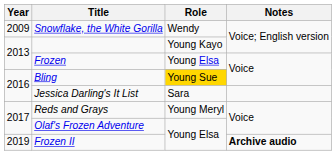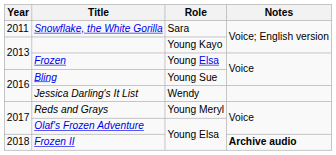 <table class="wikitable sortable">
 <tr>
 <th>Year</th>
 <th>Title</th>
 <th>Role</th>
 <th class="unsortable">Notes</th>
 </tr>
 <tr>
-<td>2009</td>
+<td>2011</td>
 <td><em><a href='#'>Snowflake, the White Gorilla</a></em></td>
-<td>Wendy</td>
+<td>Sara</td>
 <td rowspan = "2">Voice; English version</td>
 </tr>
 <tr>
 <td rowspan = "2">2013</td>
 <td><em></em></td>
 <td>Young Kayo</td>
 </tr>
 <tr>
 <td><em><a href='#'>Frozen</a></em></td>
 <td>Young <a href='#'>Elsa</a></td>
 <td rowspan="2">Voice</td>
 </tr>
 <tr>
 <td rowspan = "2">2016</td>
 <td><em><a href='#'>Bling</a></em></td>
-<td style="background: gold;">Young Sue</td>
+<td>Young Sue</td>
 </tr>
 <tr>
 <td><em>Jessica Darling's It List</em></td>
-<td>Sara</td>
+<td>Wendy</td>
 <td></td>
 </tr>
 <tr>
 <td rowspan = "2">2017</td>
 <td><em>Reds and Grays</em></td>
 <td>Young Meryl</td>
 <td rowspan = "2">Voice</td>
 </tr>
 <tr>
 <td><em><a href='#'>Olaf's Frozen Adventure</a></em></td>
 <td rowspan = "2">Young Elsa</td>
 </tr>
 <tr>
-<td>2019</td>
+<td>2018</td>
 <td><em><a href='#'>Frozen II</a></em></td>
 <td><strong>Archive audio</strong></td>
 </tr>
 </table>
